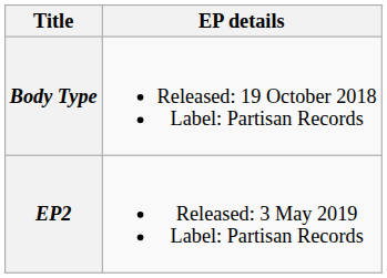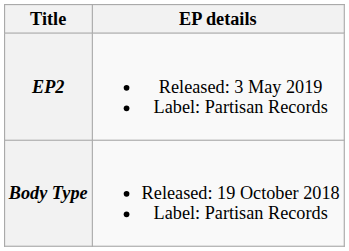 <table class="wikitable plainrowheaders" style="text-align:center;">
 <tr>
 <th scope="col">Title</th>
 <th scope="col">EP details</th>
 </tr>
 <tr>
+<th scope="row"><em>EP2</em></th>
+<td><br><ul><li>Released: 3 May 2019</li><li>Label: Partisan Records</li></ul></td>
+</tr>
+<tr>
 <th scope="row"><em>Body Type</em></th>
 <td><br><ul><li>Released: 19 October 2018</li><li>Label: Partisan Records</li></ul></td>
 </tr>
-<tr>
-<th scope="row"><em>EP2</em></th>
-<td><br><ul><li>Released: 3 May 2019</li><li>Label: Partisan Records</li></ul></td>
-</tr>
 </table>
